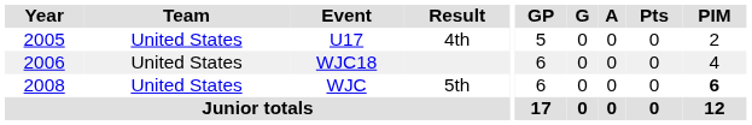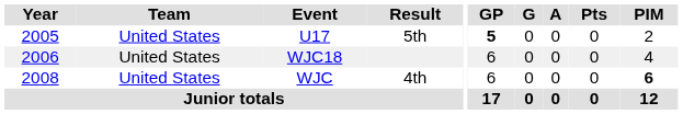 <table border="0" cellpadding="1" cellspacing="0" ID="Table3" style="text-align:center; width:40em">
 <tr ALIGN="center" bgcolor="#e0e0e0">
 <th>Year</th>
 <th>Team</th>
 <th>Event</th>
 <th>Result</th>
 <th rowspan="99" bgcolor="#ffffff"></th>
 <th>GP</th>
 <th>G</th>
 <th>A</th>
 <th>Pts</th>
 <th>PIM</th>
 </tr>
 <tr>
 <td><a href='#'>2005</a></td>
 <td><a href='#'>United States</a></td>
 <td><a href='#'>U17</a></td>
-<td>4th</td>
-<td>5</td>
+<td>5th</td>
+<td><strong>5</strong></td>
 <td>0</td>
 <td>0</td>
 <td>0</td>
 <td>2</td>
 </tr>
 <tr bgcolor="#f0f0f0">
 <td><a href='#'>2006</a></td>
 <td>United States</td>
 <td><a href='#'>WJC18</a></td>
 <td></td>
 <td>6</td>
 <td>0</td>
 <td>0</td>
 <td>0</td>
 <td>4</td>
 </tr>
 <tr>
 <td><a href='#'>2008</a></td>
 <td><a href='#'>United States</a></td>
 <td><a href='#'>WJC</a></td>
-<td>5th</td>
+<td>4th</td>
 <td>6</td>
 <td>0</td>
 <td>0</td>
 <td>0</td>
 <td><strong>6</strong></td>
 </tr>
 <tr bgcolor="#e0e0e0">
 <th colspan="4">Junior totals</th>
 <th>17</th>
 <th>0</th>
 <th>0</th>
 <th>0</th>
 <th>12</th>
 </tr>
 </table>
